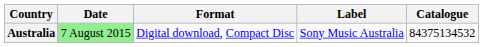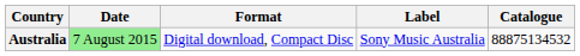 <table class="wikitable plainrowheaders">
 <tr>
 <th scope="col">Country</th>
 <th scope="col">Date</th>
 <th scope="col">Format</th>
 <th scope="col">Label</th>
 <th scope="col">Catalogue</th>
 </tr>
 <tr>
 <th scope="row">Australia</th>
 <td style="background: lightgreen;">7 August 2015</td>
 <td><a href='#'>Digital download</a>, <a href='#'>Compact Disc</a></td>
 <td><a href='#'>Sony Music Australia</a></td>
-<td>84375134532</td>
+<td>88875134532</td>
 </tr>
 </table>
